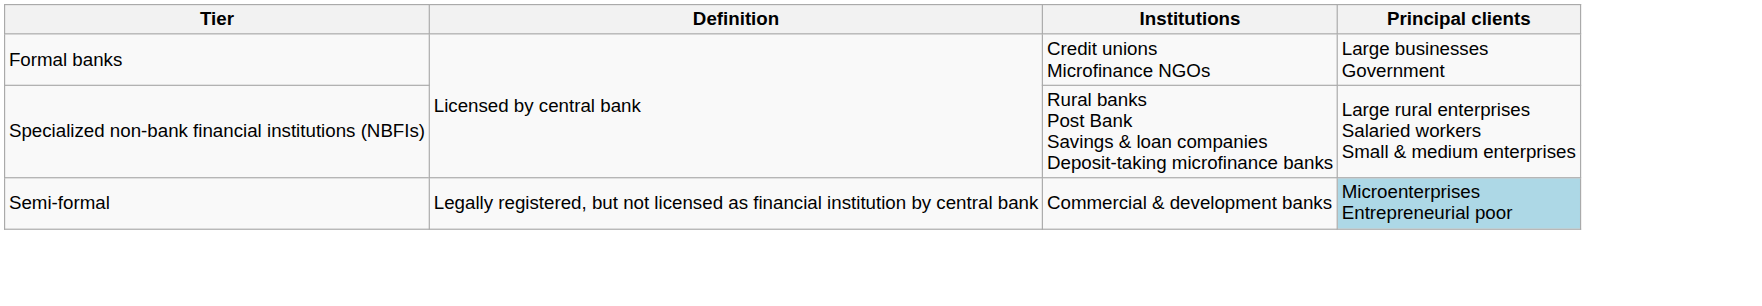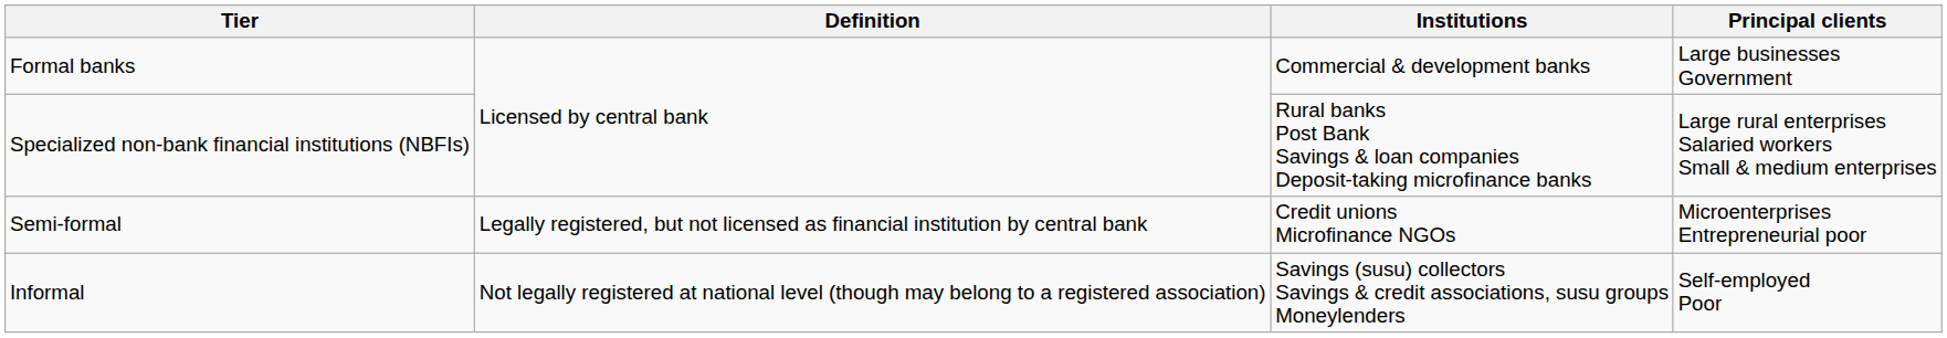 <table class="wikitable">
 <tr>
 <th>Tier</th>
 <th>Definition</th>
 <th>Institutions</th>
 <th>Principal clients</th>
 </tr>
 <tr>
 <td>Formal banks</td>
 <td rowspan="2">Licensed by central bank</td>
-<td>Credit unions<br>Microfinance NGOs</td>
+<td>Commercial & development banks</td>
 <td>Large businesses<br>Government</td>
 </tr>
 <tr>
 <td>Specialized non-bank financial institutions (NBFIs)</td>
 <td>Rural banks<br>Post Bank<br>Savings & loan companies<br>Deposit-taking microfinance banks</td>
 <td>Large rural enterprises<br>Salaried workers<br>Small & medium enterprises</td>
 </tr>
 <tr>
 <td>Semi-formal</td>
 <td>Legally registered, but not licensed as financial institution by central bank</td>
-<td>Commercial & development banks</td>
-<td style="background: lightblue;">Microenterprises<br>Entrepreneurial poor</td>
+<td>Credit unions<br>Microfinance NGOs</td>
+<td>Microenterprises<br>Entrepreneurial poor</td>
+</tr>
+<tr>
+<td>Informal</td>
+<td>Not legally registered at national level (though may belong to a registered association)</td>
+<td>Savings (susu) collectors<br>Savings & credit associations, susu groups<br>Moneylenders</td>
+<td>Self-employed<br>Poor</td>
 </tr>
 </table>
